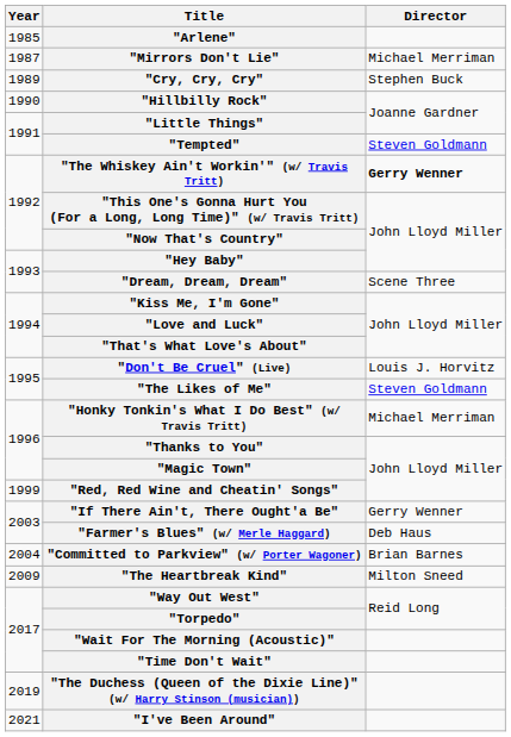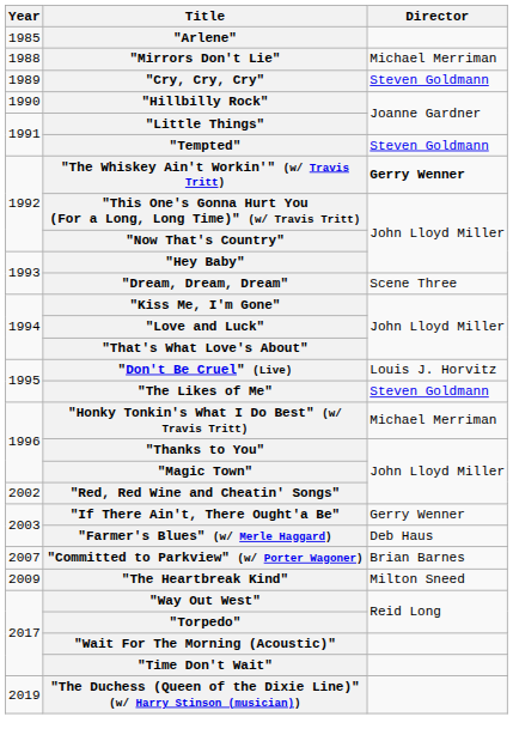 <table class="wikitable plainrowheaders">
 <tr>
 <th>Year</th>
 <th style="width:24em;">Title</th>
 <th>Director</th>
 </tr>
 <tr>
 <td>1985</td>
 <th scope="row">"Arlene"</th>
 <td></td>
 </tr>
 <tr>
-<td>1987</td>
+<td>1988</td>
 <th scope="row">"Mirrors Don't Lie"</th>
 <td>Michael Merriman</td>
 </tr>
 <tr>
 <td>1989</td>
 <th scope="row">"Cry, Cry, Cry"</th>
-<td>Stephen Buck</td>
+<td><a href='#'>Steven Goldmann</a></td>
 </tr>
 <tr>
 <td>1990</td>
 <th scope="row">"Hillbilly Rock"</th>
 <td rowspan="2">Joanne Gardner</td>
 </tr>
 <tr>
 <td rowspan="2">1991</td>
 <th scope="row">"Little Things"</th>
 </tr>
 <tr>
 <th scope="row">"Tempted"</th>
 <td><a href='#'>Steven Goldmann</a></td>
 </tr>
 <tr>
 <td rowspan="3">1992</td>
 <th scope="row">"The Whiskey Ain't Workin'" <small>(w/ <a href='#'>Travis Tritt</a>)</small></th>
 <td><strong>Gerry Wenner</strong></td>
 </tr>
 <tr>
 <th scope="row">"This One's Gonna Hurt You<br>(For a Long, Long Time)" <small>(w/ Travis Tritt)</small></th>
 <td rowspan="3">John Lloyd Miller</td>
 </tr>
 <tr>
 <th scope="row">"Now That's Country"</th>
 </tr>
 <tr>
 <td rowspan="2">1993</td>
 <th scope="row">"Hey Baby"</th>
 </tr>
 <tr>
 <th scope="row">"Dream, Dream, Dream"</th>
 <td>Scene Three</td>
 </tr>
 <tr>
 <td rowspan="3">1994</td>
 <th scope="row">"Kiss Me, I'm Gone"</th>
 <td rowspan="3">John Lloyd Miller</td>
 </tr>
 <tr>
 <th scope="row">"Love and Luck"</th>
 </tr>
 <tr>
 <th scope="row">"That's What Love's About"</th>
 </tr>
 <tr>
 <td rowspan="2">1995</td>
 <th scope="row">"<a href='#'>Don't Be Cruel</a>" <small>(Live)</small></th>
 <td>Louis J. Horvitz</td>
 </tr>
 <tr>
 <th scope="row">"The Likes of Me"</th>
 <td><a href='#'>Steven Goldmann</a></td>
 </tr>
 <tr>
 <td rowspan="3">1996</td>
 <th scope="row">"Honky Tonkin's What I Do Best" <small>(w/ Travis Tritt)</small></th>
 <td>Michael Merriman</td>
 </tr>
 <tr>
 <th scope="row">"Thanks to You"</th>
 <td rowspan="3">John Lloyd Miller</td>
 </tr>
 <tr>
 <th scope="row">"Magic Town"</th>
 </tr>
 <tr>
-<td>1999</td>
+<td>2002</td>
 <th scope="row">"Red, Red Wine and Cheatin' Songs"</th>
 </tr>
 <tr>
 <td rowspan="2">2003</td>
 <th scope="row">"If There Ain't, There Ought'a Be"</th>
 <td>Gerry Wenner</td>
 </tr>
 <tr>
 <th scope="row">"Farmer's Blues" <small>(w/ <a href='#'>Merle Haggard</a>)</small></th>
 <td>Deb Haus</td>
 </tr>
 <tr>
-<td>2004</td>
+<td>2007</td>
 <th scope="row">"Committed to Parkview" <small>(w/ <a href='#'>Porter Wagoner</a>)</small></th>
 <td>Brian Barnes</td>
 </tr>
 <tr>
 <td>2009</td>
 <th scope="row">"The Heartbreak Kind"</th>
 <td>Milton Sneed</td>
 </tr>
 <tr>
 <td rowspan="4">2017</td>
 <th scope="row">"Way Out West"</th>
 <td rowspan="2">Reid Long</td>
 </tr>
 <tr>
 <th scope="row">"Torpedo"</th>
 </tr>
 <tr>
 <th scope="row">"Wait For The Morning (Acoustic)"</th>
 <td></td>
 </tr>
 <tr>
 <th scope="row">"Time Don't Wait"</th>
 <td></td>
 </tr>
 <tr>
 <td>2019</td>
 <th scope="row">"The Duchess (Queen of the Dixie Line)" <small>(w/ <a href='#'>Harry Stinson (musician)</a>)</small></th>
 <td></td>
 </tr>
-<tr>
-<td>2021</td>
-<th scope="row">"I've Been Around"</th>
-<td></td>
-</tr>
 </table>
